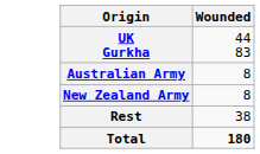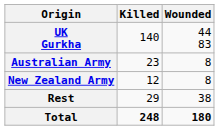 <table class="wikitable plainrowheaders sortable" style="float: right; margin-right: 0; margin-left: 1em; text-align: right;">
 <tr>
 <th scope="col">Origin</th>
+<th scope="col">Killed</th>
 <th scope="col">Wounded</th>
 </tr>
 <tr>
 <th scope="row"><a href='#'>UK</a><br><a href='#'>Gurkha</a></th>
+<td>140<br></td>
 <td>44<br>83</td>
 </tr>
 <tr>
 <th scope="row"><a href='#'>Australian Army</a></th>
+<td>23</td>
 <td>8</td>
 </tr>
 <tr>
 <th scope="row"><a href='#'>New Zealand Army</a></th>
+<td>12</td>
 <td>8</td>
 </tr>
 <tr>
 <th scope="row">Rest</th>
+<td>29</td>
 <td>38</td>
 </tr>
 <tr class="sortbottom">
 <th scope="row">Total</th>
+<td><strong>248</strong></td>
 <td><strong>180</strong></td>
 </tr>
 </table>
